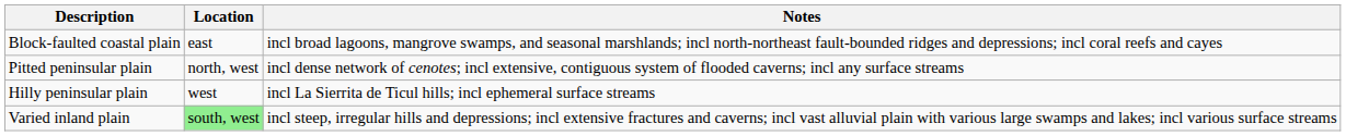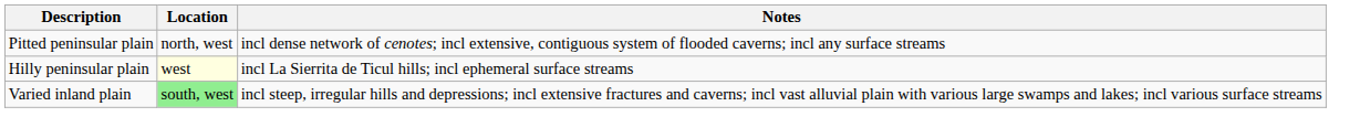 <table class="wikitable sortable static-row-numbers" style="text-align:left;">
 <tr>
 <th class=unsortable>Description</th>
 <th>Location</th>
 <th class=unsortable>Notes</th>
-</tr>
-<tr>
-<td>Block-faulted coastal plain</td>
-<td>east</td>
-<td>incl broad lagoons, mangrove swamps, and seasonal marshlands; incl north-northeast fault-bounded ridges and depressions; incl coral reefs and cayes</td>
 </tr>
 <tr>
 <td>Pitted peninsular plain</td>
 <td>north, west</td>
 <td>incl dense network of <em>cenotes</em>; incl extensive, contiguous system of flooded caverns;  incl any surface streams</td>
 </tr>
 <tr>
 <td>Hilly peninsular plain</td>
-<td>west</td>
+<td style="background: lightyellow;">west</td>
 <td>incl La Sierrita de Ticul hills; incl ephemeral surface streams</td>
 </tr>
 <tr>
 <td>Varied inland plain</td>
 <td style="background: lightgreen;">south, west</td>
 <td>incl steep, irregular hills and depressions; incl extensive fractures and caverns; incl vast alluvial plain with various large swamps and lakes; incl various surface streams</td>
 </tr>
 </table>
